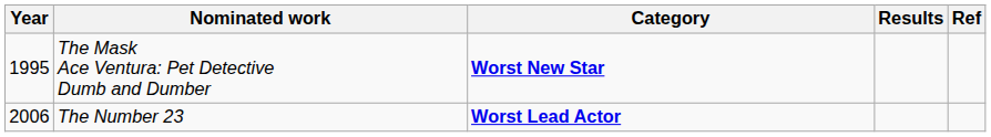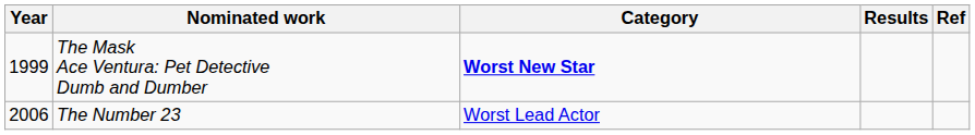 <table class="wikitable">
 <tr>
 <th scope="col" style="width:1em;">Year</th>
 <th scope="col" style="width:35em;">Nominated work</th>
 <th scope="col" style="width:35em;">Category</th>
 <th scope="col" style="width:1em;">Results</th>
 <th scope="col" style="width:1em;">Ref</th>
 </tr>
 <tr>
-<td>1995</td>
+<td>1999</td>
 <td><em>The Mask</em><br><em>Ace Ventura: Pet Detective</em><br><em>Dumb and Dumber</em></td>
 <td><strong><a href='#'>Worst New Star</a></strong></td>
 <td></td>
 <td></td>
 </tr>
 <tr>
 <td>2006</td>
 <td><em>The Number 23</em></td>
-<td><strong><a href='#'>Worst Lead Actor</a></strong></td>
+<td><a href='#'>Worst Lead Actor</a></td>
 <td></td>
 <td></td>
 </tr>
 </table>
